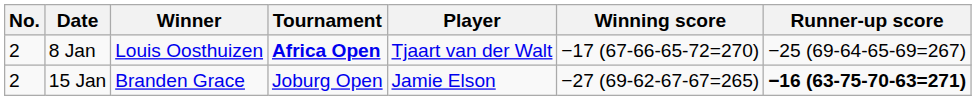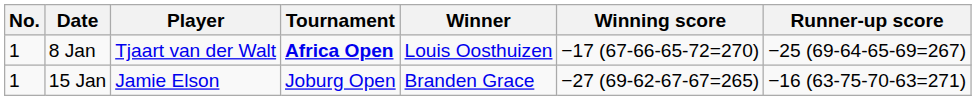 <table class="wikitable" style="font-size:95%;">
 <tr>
 <th>No.</th>
 <th>Date</th>
+<th>Player</th>
+<th>Tournament</th>
 <th>Winner</th>
-<th>Tournament</th>
-<th>Player</th>
 <th>Winning score</th>
 <th>Runner-up score</th>
 </tr>
 <tr>
-<td>2</td>
+<td>1</td>
 <td>8 Jan</td>
+<td> <a href='#'>Tjaart van der Walt</a></td>
+<td><strong><a href='#'>Africa Open</a></strong></td>
 <td> <a href='#'>Louis Oosthuizen</a></td>
-<td><strong><a href='#'>Africa Open</a></strong></td>
-<td> <a href='#'>Tjaart van der Walt</a></td>
 <td>−17 (67-66-65-72=270)</td>
 <td>−25 (69-64-65-69=267)</td>
 </tr>
 <tr>
-<td>2</td>
+<td>1</td>
 <td>15 Jan</td>
+<td> <a href='#'>Jamie Elson</a></td>
+<td><a href='#'>Joburg Open</a></td>
 <td> <a href='#'>Branden Grace</a></td>
-<td><a href='#'>Joburg Open</a></td>
-<td> <a href='#'>Jamie Elson</a></td>
 <td>−27 (69-62-67-67=265)</td>
-<td><strong>−16 (63-75-70-63=271)</strong></td>
+<td>−16 (63-75-70-63=271)</td>
 </tr>
 </table>
